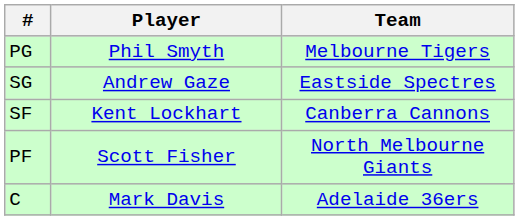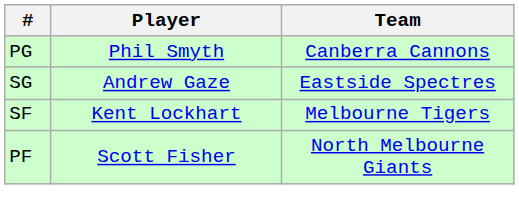 <table class="wikitable" style="text-align:center">
 <tr>
 <th width=25>#</th>
 <th width=150>Player</th>
 <th width=150>Team</th>
 </tr>
 <tr style="background:#cfc;">
 <td align=left>PG</td>
 <td><a href='#'>Phil Smyth</a></td>
-<td><a href='#'>Melbourne Tigers</a></td>
+<td><a href='#'>Canberra Cannons</a></td>
 </tr>
 <tr style="background:#cfc;">
 <td align=left>SG</td>
 <td><a href='#'>Andrew Gaze</a></td>
 <td><a href='#'>Eastside Spectres</a></td>
 </tr>
 <tr style="background:#cfc;">
 <td align=left>SF</td>
 <td><a href='#'>Kent Lockhart</a></td>
-<td><a href='#'>Canberra Cannons</a></td>
+<td><a href='#'>Melbourne Tigers</a></td>
 </tr>
 <tr style="background:#cfc;">
 <td align=left>PF</td>
 <td><a href='#'>Scott Fisher</a></td>
 <td><a href='#'>North Melbourne Giants</a></td>
 </tr>
-<tr style="background:#cfc;">
-<td align=left>C</td>
-<td><a href='#'>Mark Davis</a></td>
-<td><a href='#'>Adelaide 36ers</a></td>
-</tr>
 </table>
